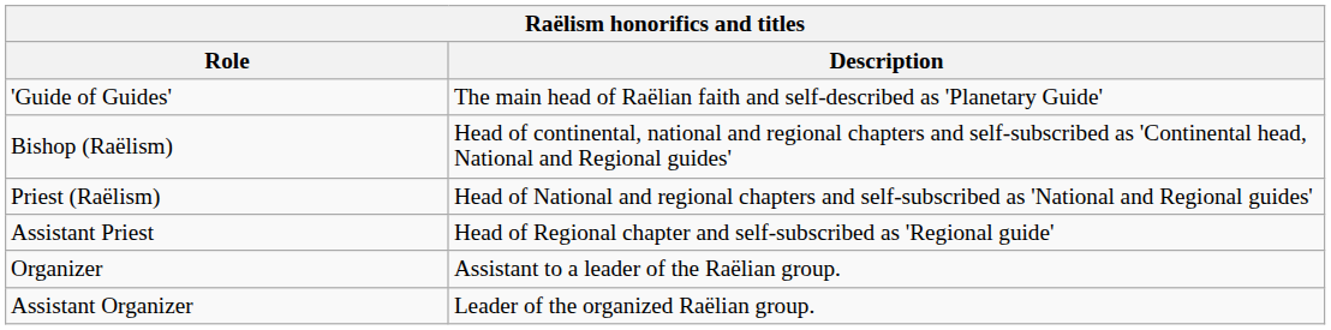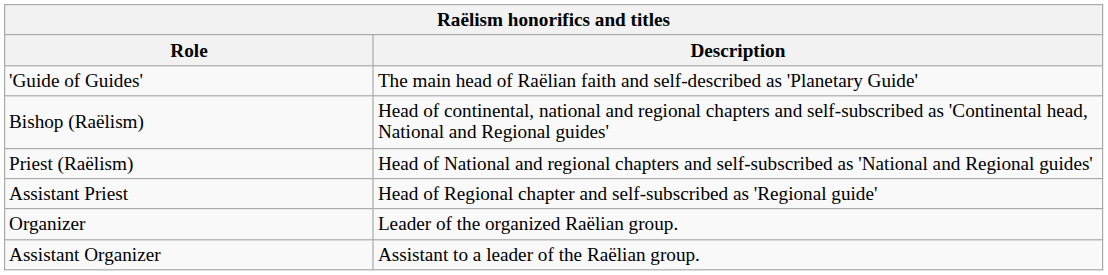 <table class="wikitable">
 <tr>
 <th style="text-align:center;" colspan="6"><strong>Raëlism honorifics and titles</strong></th>
 </tr>
 <tr>
 <th scope="col" style="width:300px;">Role</th>
 <th scope="col" style="width:600px;">Description</th>
 </tr>
 <tr>
 <td>'Guide of Guides'</td>
 <td>The main head of Raëlian faith and self-described as 'Planetary Guide'</td>
 </tr>
 <tr>
 <td>Bishop (Raëlism)</td>
 <td>Head of continental, national and regional chapters and self-subscribed as 'Continental head, National and Regional guides'</td>
 </tr>
 <tr>
 <td>Priest (Raëlism)</td>
 <td>Head of National and regional chapters and self-subscribed as 'National and Regional guides'</td>
 </tr>
 <tr>
 <td>Assistant Priest</td>
 <td>Head of Regional chapter and self-subscribed as 'Regional guide'</td>
 </tr>
 <tr>
 <td>Organizer</td>
-<td>Assistant to a leader of the Raëlian group.</td>
+<td>Leader of the organized Raëlian group.</td>
 </tr>
 <tr>
 <td>Assistant Organizer</td>
-<td>Leader of the organized Raëlian group.</td>
+<td>Assistant to a leader of the Raëlian group.</td>
 </tr>
 </table>
